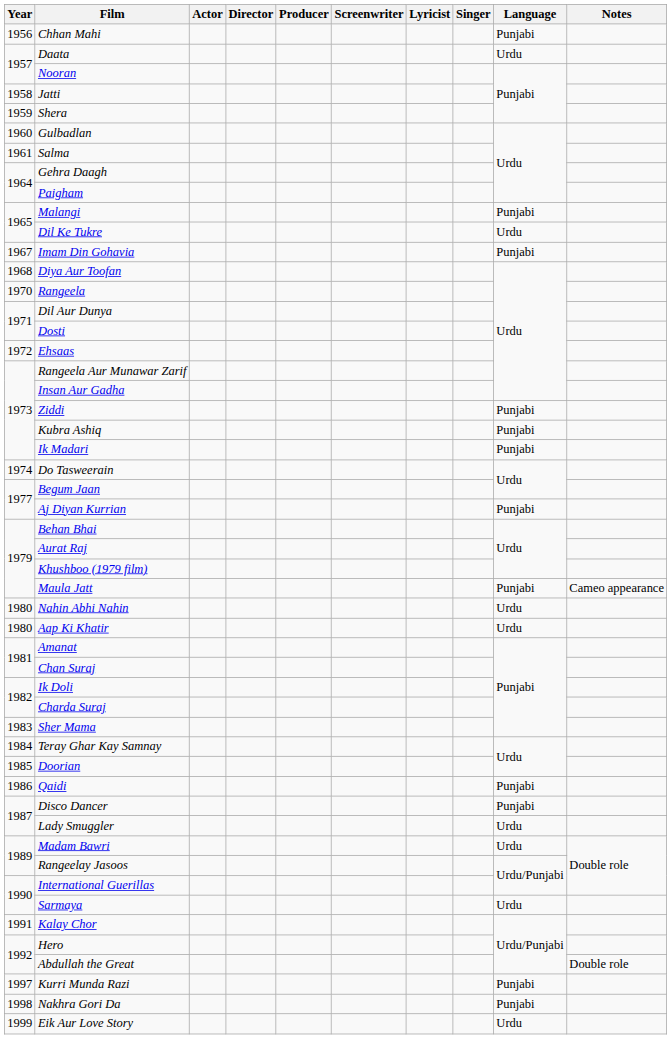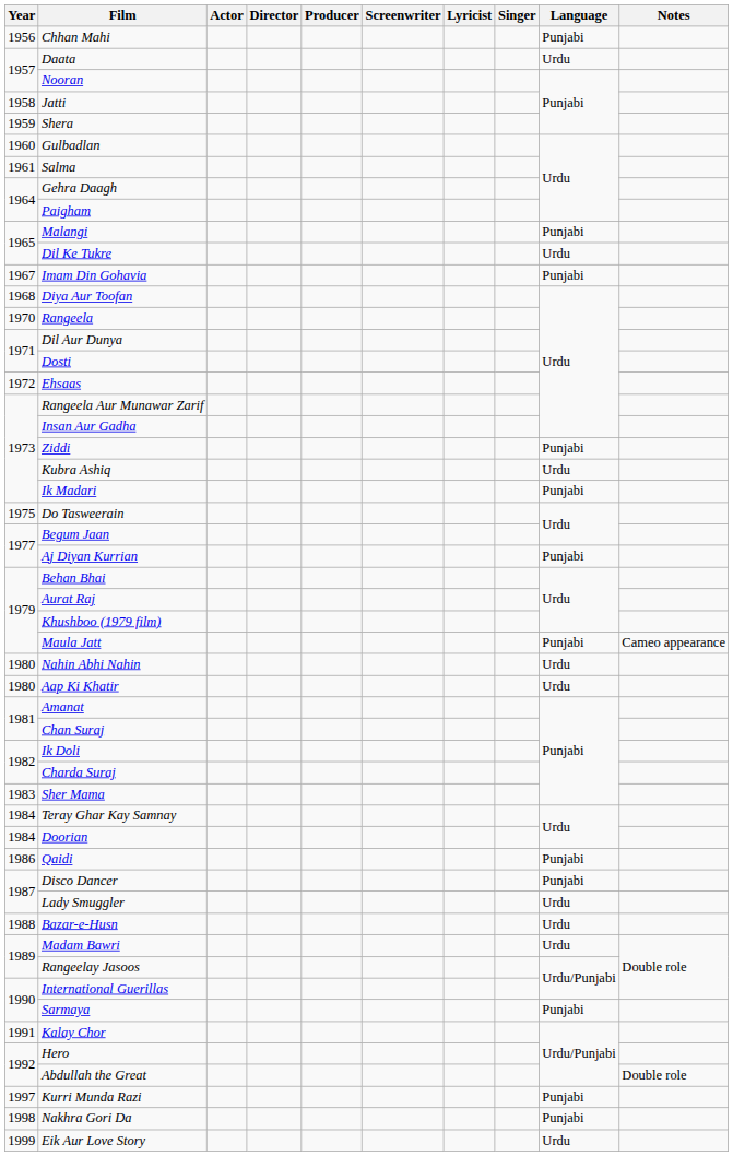 <table class="wikitable sortable">
 <tr>
 <th><strong>Year</strong></th>
 <th><strong>Film</strong></th>
 <th>Actor</th>
 <th>Director</th>
 <th>Producer</th>
 <th>Screenwriter</th>
 <th>Lyricist</th>
 <th>Singer</th>
 <th>Language</th>
 <th><strong>Notes</strong></th>
 </tr>
 <tr>
 <td>1956</td>
 <td><em>Chhan Mahi</em></td>
 <td></td>
 <td></td>
 <td></td>
 <td></td>
 <td></td>
 <td></td>
 <td>Punjabi</td>
 <td></td>
 </tr>
 <tr>
 <td rowspan="2">1957</td>
 <td><em>Daata</em></td>
 <td></td>
 <td></td>
 <td></td>
 <td></td>
 <td></td>
 <td></td>
 <td>Urdu</td>
 <td></td>
 </tr>
 <tr>
 <td><em><a href='#'>Nooran</a></em></td>
 <td></td>
 <td></td>
 <td></td>
 <td></td>
 <td></td>
 <td></td>
 <td rowspan="3">Punjabi</td>
 <td></td>
 </tr>
 <tr>
 <td>1958</td>
 <td><em>Jatti</em></td>
 <td></td>
 <td></td>
 <td></td>
 <td></td>
 <td></td>
 <td></td>
 <td></td>
 </tr>
 <tr>
 <td>1959</td>
 <td><em>Shera</em></td>
 <td></td>
 <td></td>
 <td></td>
 <td></td>
 <td></td>
 <td></td>
 <td></td>
 </tr>
 <tr>
 <td>1960</td>
 <td><em>Gulbadlan</em></td>
 <td></td>
 <td></td>
 <td></td>
 <td></td>
 <td></td>
 <td></td>
 <td rowspan="4">Urdu</td>
 <td></td>
 </tr>
 <tr>
 <td>1961</td>
 <td><em>Salma</em></td>
 <td></td>
 <td></td>
 <td></td>
 <td></td>
 <td></td>
 <td></td>
 <td></td>
 </tr>
 <tr>
 <td rowspan="2">1964</td>
 <td><em>Gehra Daagh</em></td>
 <td></td>
 <td></td>
 <td></td>
 <td></td>
 <td></td>
 <td></td>
 <td></td>
 </tr>
 <tr>
 <td><em><a href='#'>Paigham</a></em></td>
 <td></td>
 <td></td>
 <td></td>
 <td></td>
 <td></td>
 <td></td>
 <td></td>
 </tr>
 <tr>
 <td rowspan="2">1965</td>
 <td><em><a href='#'>Malangi</a></em></td>
 <td></td>
 <td></td>
 <td></td>
 <td></td>
 <td></td>
 <td></td>
 <td>Punjabi</td>
 <td></td>
 </tr>
 <tr>
 <td><em><a href='#'>Dil Ke Tukre</a></em></td>
 <td></td>
 <td></td>
 <td></td>
 <td></td>
 <td></td>
 <td></td>
 <td>Urdu</td>
 <td></td>
 </tr>
 <tr>
 <td>1967</td>
 <td><em><a href='#'>Imam Din Gohavia</a></em></td>
 <td></td>
 <td></td>
 <td></td>
 <td></td>
 <td></td>
 <td></td>
 <td>Punjabi</td>
 <td></td>
 </tr>
 <tr>
 <td>1968</td>
 <td><em><a href='#'>Diya Aur Toofan</a></em></td>
 <td></td>
 <td></td>
 <td></td>
 <td></td>
 <td></td>
 <td></td>
 <td rowspan="7">Urdu</td>
 <td></td>
 </tr>
 <tr>
 <td>1970</td>
 <td><em><a href='#'>Rangeela</a></em></td>
 <td></td>
 <td></td>
 <td></td>
 <td></td>
 <td></td>
 <td></td>
 <td></td>
 </tr>
 <tr>
 <td rowspan="2">1971</td>
 <td><em>Dil Aur Dunya</em></td>
 <td></td>
 <td></td>
 <td></td>
 <td></td>
 <td></td>
 <td></td>
 <td></td>
 </tr>
 <tr>
 <td><em><a href='#'>Dosti</a></em></td>
 <td></td>
 <td></td>
 <td></td>
 <td></td>
 <td></td>
 <td></td>
 <td></td>
 </tr>
 <tr>
 <td>1972</td>
 <td><em><a href='#'>Ehsaas</a></em></td>
 <td></td>
 <td></td>
 <td></td>
 <td></td>
 <td></td>
 <td></td>
 <td></td>
 </tr>
 <tr>
 <td rowspan="5">1973</td>
 <td><em>Rangeela Aur Munawar Zarif</em></td>
 <td></td>
 <td></td>
 <td></td>
 <td></td>
 <td></td>
 <td></td>
 <td></td>
 </tr>
 <tr>
 <td><em><a href='#'>Insan Aur Gadha</a></em></td>
 <td></td>
 <td></td>
 <td></td>
 <td></td>
 <td></td>
 <td></td>
 <td></td>
 </tr>
 <tr>
 <td><em><a href='#'>Ziddi</a></em></td>
 <td></td>
 <td></td>
 <td></td>
 <td></td>
 <td></td>
 <td></td>
 <td>Punjabi</td>
 <td></td>
 </tr>
 <tr>
 <td><em>Kubra Ashiq</em></td>
 <td></td>
 <td></td>
 <td></td>
 <td></td>
 <td></td>
 <td></td>
-<td>Punjabi</td>
+<td>Urdu</td>
 <td></td>
 </tr>
 <tr>
 <td><em><a href='#'>Ik Madari</a></em></td>
 <td></td>
 <td></td>
 <td></td>
 <td></td>
 <td></td>
 <td></td>
 <td>Punjabi</td>
 <td></td>
 </tr>
 <tr>
-<td>1974</td>
+<td>1975</td>
 <td><em>Do Tasweerain</em></td>
 <td></td>
 <td></td>
 <td></td>
 <td></td>
 <td></td>
 <td></td>
 <td rowspan="2">Urdu</td>
 <td></td>
 </tr>
 <tr>
 <td rowspan="2">1977</td>
 <td><em><a href='#'>Begum Jaan</a></em></td>
 <td></td>
 <td></td>
 <td></td>
 <td></td>
 <td></td>
 <td></td>
 <td></td>
 </tr>
 <tr>
 <td><em><a href='#'>Aj Diyan Kurrian</a></em></td>
 <td></td>
 <td></td>
 <td></td>
 <td></td>
 <td></td>
 <td></td>
 <td>Punjabi</td>
 <td></td>
 </tr>
 <tr>
 <td rowspan="4">1979</td>
 <td><em><a href='#'>Behan Bhai</a></em></td>
 <td></td>
 <td></td>
 <td></td>
 <td></td>
 <td></td>
 <td></td>
 <td rowspan="3">Urdu</td>
 <td></td>
 </tr>
 <tr>
 <td><em><a href='#'>Aurat Raj</a></em></td>
 <td></td>
 <td></td>
 <td></td>
 <td></td>
 <td></td>
 <td></td>
 <td></td>
 </tr>
 <tr>
 <td><em><a href='#'>Khushboo (1979 film)</a></em></td>
 <td></td>
 <td></td>
 <td></td>
 <td></td>
 <td></td>
 <td></td>
 <td></td>
 </tr>
 <tr>
 <td><em><a href='#'>Maula Jatt</a></em></td>
 <td></td>
 <td></td>
 <td></td>
 <td></td>
 <td></td>
 <td></td>
 <td>Punjabi</td>
 <td>Cameo appearance</td>
 </tr>
 <tr>
 <td>1980</td>
 <td><em><a href='#'>Nahin Abhi Nahin</a></em></td>
 <td></td>
 <td></td>
 <td></td>
 <td></td>
 <td></td>
 <td></td>
 <td>Urdu</td>
 <td></td>
 </tr>
 <tr>
 <td>1980</td>
 <td><em><a href='#'>Aap Ki Khatir</a></em></td>
 <td></td>
 <td></td>
 <td></td>
 <td></td>
 <td></td>
 <td></td>
 <td>Urdu</td>
 <td></td>
 </tr>
 <tr>
 <td rowspan="2">1981</td>
 <td><em><a href='#'>Amanat</a></em></td>
 <td></td>
 <td></td>
 <td></td>
 <td></td>
 <td></td>
 <td></td>
 <td rowspan="5">Punjabi</td>
 <td></td>
 </tr>
 <tr>
 <td><em><a href='#'>Chan Suraj</a></em></td>
 <td></td>
 <td></td>
 <td></td>
 <td></td>
 <td></td>
 <td></td>
 <td></td>
 </tr>
 <tr>
 <td rowspan=2>1982</td>
 <td><em><a href='#'>Ik Doli</a></em></td>
 <td></td>
 <td></td>
 <td></td>
 <td></td>
 <td></td>
 <td></td>
 <td></td>
 </tr>
 <tr>
 <td><em><a href='#'>Charda Suraj</a></em></td>
 <td></td>
 <td></td>
 <td></td>
 <td></td>
 <td></td>
 <td></td>
 <td></td>
 </tr>
 <tr>
 <td>1983</td>
 <td><em><a href='#'>Sher Mama</a></em></td>
 <td></td>
 <td></td>
 <td></td>
 <td></td>
 <td></td>
 <td></td>
 <td></td>
 </tr>
 <tr>
 <td>1984</td>
 <td><em>Teray Ghar Kay Samnay</em></td>
 <td></td>
 <td></td>
 <td></td>
 <td></td>
 <td></td>
 <td></td>
 <td rowspan="2">Urdu</td>
 <td></td>
 </tr>
 <tr>
-<td>1985</td>
+<td>1984</td>
 <td><em><a href='#'>Doorian</a></em></td>
 <td></td>
 <td></td>
 <td></td>
 <td></td>
 <td></td>
 <td></td>
 <td></td>
 </tr>
 <tr>
 <td>1986</td>
 <td><em><a href='#'>Qaidi</a></em></td>
 <td></td>
 <td></td>
 <td></td>
 <td></td>
 <td></td>
 <td></td>
 <td>Punjabi</td>
 <td></td>
 </tr>
 <tr>
 <td rowspan="2">1987</td>
 <td><em>Disco Dancer</em></td>
 <td></td>
 <td></td>
 <td></td>
 <td></td>
 <td></td>
 <td></td>
 <td>Punjabi</td>
 <td></td>
 </tr>
 <tr>
 <td><em>Lady Smuggler</em></td>
+<td></td>
+<td></td>
+<td></td>
+<td></td>
+<td></td>
+<td></td>
+<td>Urdu</td>
+<td></td>
+</tr>
+<tr>
+<td>1988</td>
+<td><em><a href='#'>Bazar-e-Husn</a></em></td>
 <td></td>
 <td></td>
 <td></td>
 <td></td>
 <td></td>
 <td></td>
 <td>Urdu</td>
 <td></td>
 </tr>
 <tr>
 <td rowspan="2">1989</td>
 <td><em><a href='#'>Madam Bawri</a></em></td>
 <td></td>
 <td></td>
 <td></td>
 <td></td>
 <td></td>
 <td></td>
 <td>Urdu</td>
 <td rowspan="3">Double role</td>
 </tr>
 <tr>
 <td><em>Rangeelay Jasoos</em></td>
 <td></td>
 <td></td>
 <td></td>
 <td></td>
 <td></td>
 <td></td>
 <td rowspan="2">Urdu/Punjabi</td>
 </tr>
 <tr>
 <td rowspan="2">1990</td>
 <td><em><a href='#'>International Guerillas</a></em></td>
 <td></td>
 <td></td>
 <td></td>
 <td></td>
 <td></td>
 <td></td>
 </tr>
 <tr>
 <td><em><a href='#'>Sarmaya</a></em></td>
 <td></td>
 <td></td>
 <td></td>
 <td></td>
 <td></td>
 <td></td>
-<td>Urdu</td>
+<td>Punjabi</td>
 <td></td>
 </tr>
 <tr>
 <td>1991</td>
 <td><em><a href='#'>Kalay Chor</a></em></td>
 <td></td>
 <td></td>
 <td></td>
 <td></td>
 <td></td>
 <td></td>
 <td rowspan="3">Urdu/Punjabi</td>
 <td></td>
 </tr>
 <tr>
 <td rowspan="2">1992</td>
 <td><em>Hero</em></td>
 <td></td>
 <td></td>
 <td></td>
 <td></td>
 <td></td>
 <td></td>
 <td></td>
 </tr>
 <tr>
 <td><em>Abdullah the Great</em></td>
 <td></td>
 <td></td>
 <td></td>
 <td></td>
 <td></td>
 <td></td>
 <td>Double role</td>
 </tr>
 <tr>
 <td>1997</td>
 <td><em>Kurri Munda Razi</em></td>
 <td></td>
 <td></td>
 <td></td>
 <td></td>
 <td></td>
 <td></td>
 <td>Punjabi</td>
 <td></td>
 </tr>
 <tr>
 <td>1998</td>
 <td><em>Nakhra Gori Da</em></td>
 <td></td>
 <td></td>
 <td></td>
 <td></td>
 <td></td>
 <td></td>
 <td>Punjabi</td>
 <td></td>
 </tr>
 <tr>
 <td>1999</td>
 <td><em>Eik Aur Love Story</em></td>
 <td></td>
 <td></td>
 <td></td>
 <td></td>
 <td></td>
 <td></td>
 <td>Urdu</td>
 <td></td>
 </tr>
 </table>
